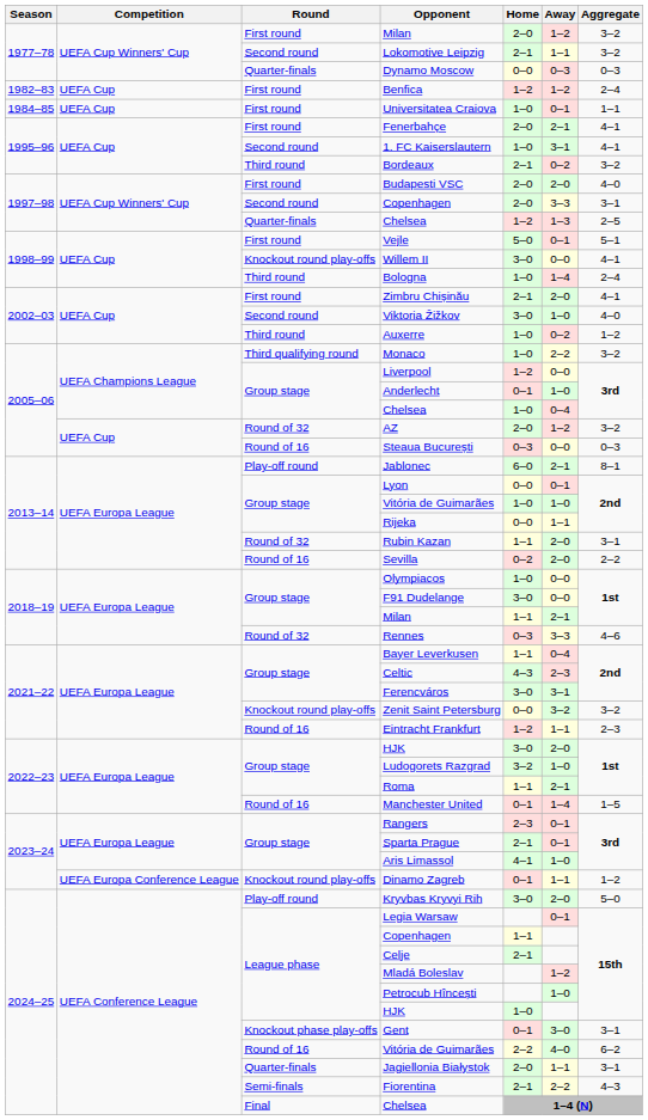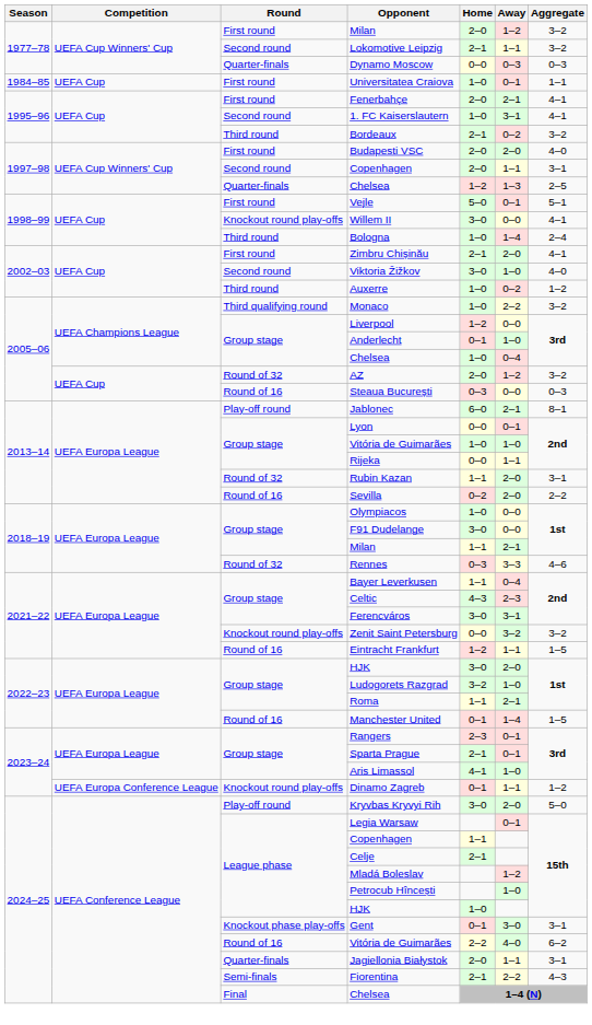 <table class="wikitable" style="text-align:left">
 <tr>
 <th>Season</th>
 <th>Competition</th>
 <th>Round</th>
 <th>Opponent</th>
 <th>Home</th>
 <th>Away</th>
 <th>Aggregate</th>
 </tr>
 <tr>
 <td rowspan="3"><a href='#'>1977–78</a></td>
 <td rowspan="3"><a href='#'>UEFA Cup Winners' Cup</a></td>
 <td><a href='#'>First round</a></td>
 <td> <a href='#'>Milan</a></td>
 <td style="text-align:center; background:#dfd;">2–0</td>
 <td style="text-align:center; background:#fdd;">1–2</td>
 <td style="text-align:center;">3–2</td>
 </tr>
 <tr>
 <td><a href='#'>Second round</a></td>
 <td> <a href='#'>Lokomotive Leipzig</a></td>
 <td style="text-align:center; background:#dfd;">2–1</td>
 <td style="text-align:center; background:#ffd;">1–1</td>
 <td style="text-align:center;">3–2</td>
 </tr>
 <tr>
 <td><a href='#'>Quarter-finals</a></td>
 <td> <a href='#'>Dynamo Moscow</a></td>
 <td style="text-align:center; background:#ffd;">0–0</td>
 <td style="text-align:center; background:#fdd;">0–3</td>
 <td style="text-align:center;">0–3</td>
-</tr>
-<tr>
-<td><a href='#'>1982–83</a></td>
-<td><a href='#'>UEFA Cup</a></td>
-<td><a href='#'>First round</a></td>
-<td> <a href='#'>Benfica</a></td>
-<td style="text-align:center; background:#fdd;">1–2</td>
-<td style="text-align:center; background:#fdd;">1–2</td>
-<td style="text-align:center;">2–4</td>
 </tr>
 <tr>
 <td><a href='#'>1984–85</a></td>
 <td><a href='#'>UEFA Cup</a></td>
 <td><a href='#'>First round</a></td>
 <td> <a href='#'>Universitatea Craiova</a></td>
 <td style="text-align:center; background:#dfd;">1–0</td>
 <td style="text-align:center; background:#fdd;">0–1 </td>
 <td style="text-align:center;">1–1 </td>
 </tr>
 <tr>
 <td rowspan="3"><a href='#'>1995–96</a></td>
 <td rowspan="3"><a href='#'>UEFA Cup</a></td>
 <td><a href='#'>First round</a></td>
 <td> <a href='#'>Fenerbahçe</a></td>
 <td style="text-align:center; background:#dfd;">2–0</td>
 <td style="text-align:center; background:#dfd;">2–1</td>
 <td style="text-align:center;">4–1</td>
 </tr>
 <tr>
 <td><a href='#'>Second round</a></td>
 <td> <a href='#'>1. FC Kaiserslautern</a></td>
 <td style="text-align:center; background:#dfd;">1–0</td>
 <td style="text-align:center; background:#dfd;">3–1</td>
 <td style="text-align:center;">4–1</td>
 </tr>
 <tr>
 <td><a href='#'>Third round</a></td>
 <td> <a href='#'>Bordeaux</a></td>
 <td style="text-align:center; background:#dfd;">2–1</td>
 <td style="text-align:center; background:#fdd;">0–2</td>
 <td style="text-align:center;">3–2</td>
 </tr>
 <tr>
 <td rowspan="3"><a href='#'>1997–98</a></td>
 <td rowspan="3"><a href='#'>UEFA Cup Winners' Cup</a></td>
 <td><a href='#'>First round</a></td>
 <td> <a href='#'>Budapesti VSC</a></td>
 <td style="text-align:center; background:#dfd;">2–0</td>
 <td style="text-align:center; background:#dfd;">2–0</td>
 <td style="text-align:center;">4–0</td>
 </tr>
 <tr>
 <td><a href='#'>Second round</a></td>
 <td> <a href='#'>Copenhagen</a></td>
 <td style="text-align:center; background:#dfd;">2–0</td>
-<td style="text-align:center; background:#ffd;">3–3</td>
+<td style="text-align:center; background:#ffd;">1–1</td>
 <td style="text-align:center;">3–1</td>
 </tr>
 <tr>
 <td><a href='#'>Quarter-finals</a></td>
 <td> <a href='#'>Chelsea</a></td>
 <td style="text-align:center; background:#fdd;">1–2</td>
 <td style="text-align:center; background:#fdd;">1–3</td>
 <td style="text-align:center;">2–5</td>
 </tr>
 <tr>
 <td rowspan="3"><a href='#'>1998–99</a></td>
 <td rowspan="3"><a href='#'>UEFA Cup</a></td>
 <td><a href='#'>First round</a></td>
 <td> <a href='#'>Vejle</a></td>
 <td style="text-align:center; background:#dfd;">5–0</td>
 <td style="text-align:center; background:#fdd;">0–1</td>
 <td style="text-align:center;">5–1</td>
 </tr>
 <tr>
 <td><a href='#'>Knockout round play-offs</a></td>
 <td> <a href='#'>Willem II</a></td>
 <td style="text-align:center; background:#dfd;">3–0</td>
 <td style="text-align:center; background:#ffd;">0–0</td>
 <td style="text-align:center;">4–1</td>
 </tr>
 <tr>
 <td><a href='#'>Third round</a></td>
 <td> <a href='#'>Bologna</a></td>
 <td style="text-align:center; background:#dfd;">1–0</td>
 <td style="text-align:center; background:#fdd;">1–4</td>
 <td style="text-align:center;">2–4</td>
 </tr>
 <tr>
 <td rowspan="3"><a href='#'>2002–03</a></td>
 <td rowspan="3"><a href='#'>UEFA Cup</a></td>
 <td><a href='#'>First round</a></td>
 <td> <a href='#'>Zimbru Chișinău</a></td>
 <td style="text-align:center; background:#dfd;">2–1</td>
 <td style="text-align:center; background:#dfd;">2–0</td>
 <td style="text-align:center;">4–1</td>
 </tr>
 <tr>
 <td><a href='#'>Second round</a></td>
 <td> <a href='#'>Viktoria Žižkov</a></td>
 <td style="text-align:center; background:#dfd;">3–0</td>
 <td style="text-align:center; background:#dfd;">1–0</td>
 <td style="text-align:center;">4–0</td>
 </tr>
 <tr>
 <td><a href='#'>Third round</a></td>
 <td> <a href='#'>Auxerre</a></td>
 <td style="text-align:center; background:#dfd;">1–0</td>
 <td style="text-align:center; background:#fdd;">0–2</td>
 <td style="text-align:center;">1–2</td>
 </tr>
 <tr>
 <td rowspan="6"><a href='#'>2005–06</a></td>
 <td rowspan="4"><a href='#'>UEFA Champions League</a></td>
 <td><a href='#'>Third qualifying round</a></td>
 <td> <a href='#'>Monaco</a></td>
 <td style="text-align:center; background:#dfd;">1–0</td>
 <td style="text-align:center; background:#ffd;">2–2</td>
 <td style="text-align:center;">3–2</td>
 </tr>
 <tr>
 <td rowspan=3><a href='#'>Group stage</a></td>
 <td> <a href='#'>Liverpool</a></td>
 <td style="text-align:center; background:#fdd;">1–2</td>
 <td style="text-align:center; background:#ffd;">0–0</td>
 <td style="text-align:center;" rowspan=3><strong>3rd</strong></td>
 </tr>
 <tr>
 <td> <a href='#'>Anderlecht</a></td>
 <td style="text-align:center; background:#fdd;">0–1</td>
 <td style="text-align:center; background:#dfd;">1–0</td>
 </tr>
 <tr>
 <td> <a href='#'>Chelsea</a></td>
 <td style="text-align:center; background:#dfd;">1–0</td>
 <td style="text-align:center; background:#fdd;">0–4</td>
 </tr>
 <tr>
 <td rowspan="2"><a href='#'>UEFA Cup</a></td>
 <td><a href='#'>Round of 32</a></td>
 <td> <a href='#'>AZ</a></td>
 <td style="text-align:center; background:#dfd;">2–0</td>
 <td style="text-align:center; background:#fdd;">1–2 </td>
 <td style="text-align:center;">3–2</td>
 </tr>
 <tr>
 <td><a href='#'>Round of 16</a></td>
 <td> <a href='#'>Steaua București</a></td>
 <td style="text-align:center; background:#fdd;">0–3</td>
 <td style="text-align:center; background:#ffd;">0–0</td>
 <td style="text-align:center;">0–3</td>
 </tr>
 <tr>
 <td rowspan="6"><a href='#'>2013–14</a></td>
 <td rowspan="6"><a href='#'>UEFA Europa League</a></td>
 <td><a href='#'>Play-off round</a></td>
 <td> <a href='#'>Jablonec</a></td>
 <td style="text-align:center; background:#dfd;">6–0</td>
 <td style="text-align:center; background:#dfd;">2–1</td>
 <td style="text-align:center;">8–1</td>
 </tr>
 <tr>
 <td rowspan=3><a href='#'>Group stage</a></td>
 <td> <a href='#'>Lyon</a></td>
 <td style="text-align:center; background:#ffd;">0–0</td>
 <td style="text-align:center; background:#fdd;">0–1</td>
 <td style="text-align:center;" rowspan=3><strong>2nd</strong></td>
 </tr>
 <tr>
 <td> <a href='#'>Vitória de Guimarães</a></td>
 <td style="text-align:center; background:#dfd;">1–0</td>
 <td style="text-align:center; background:#dfd;">1–0</td>
 </tr>
 <tr>
 <td> <a href='#'>Rijeka</a></td>
 <td style="text-align:center; background:#ffd;">0–0</td>
 <td style="text-align:center; background:#ffd;">1–1</td>
 </tr>
 <tr>
 <td><a href='#'>Round of 32</a></td>
 <td> <a href='#'>Rubin Kazan</a></td>
 <td style="text-align:center; background:#ffd;">1–1</td>
 <td style="text-align:center; background:#dfd;">2–0</td>
 <td style="text-align:center;">3–1</td>
 </tr>
 <tr>
 <td><a href='#'>Round of 16</a></td>
 <td> <a href='#'>Sevilla</a></td>
 <td style="text-align:center; background:#fdd;">0–2</td>
 <td style="text-align:center; background:#dfd;">2–0 </td>
 <td style="text-align:center;">2–2 </td>
 </tr>
 <tr>
 <td rowspan="4"><a href='#'>2018–19</a></td>
 <td rowspan="4"><a href='#'>UEFA Europa League</a></td>
 <td rowspan="3"><a href='#'>Group stage</a></td>
 <td> <a href='#'>Olympiacos</a></td>
 <td style="text-align:center; background:#dfd;">1–0</td>
 <td style="text-align:center; background:#ffd;">0–0</td>
 <td style="text-align:center;" rowspan="3"><strong>1st</strong></td>
 </tr>
 <tr>
 <td> <a href='#'>F91 Dudelange</a></td>
 <td style="text-align:center; background:#dfd;">3–0</td>
 <td style="text-align:center; background:#ffd;">0–0</td>
 </tr>
 <tr>
 <td> <a href='#'>Milan</a></td>
 <td style="text-align:center; background:#ffd;">1–1</td>
 <td style="text-align:center; background:#dfd;">2–1</td>
 </tr>
 <tr>
 <td><a href='#'>Round of 32</a></td>
 <td> <a href='#'>Rennes</a></td>
 <td style="text-align:center; background:#fdd;">0–3</td>
 <td style="text-align:center; background:#ffd;">3–3</td>
 <td style="text-align:center;">4–6</td>
 </tr>
 <tr>
 <td rowspan="5"><a href='#'>2021–22</a></td>
 <td rowspan="5"><a href='#'>UEFA Europa League</a></td>
 <td rowspan="3"><a href='#'>Group stage</a></td>
 <td> <a href='#'>Bayer Leverkusen</a></td>
 <td style="text-align:center; background:#ffd;">1–1</td>
 <td style="text-align:center; background:#fdd;">0–4</td>
 <td style="text-align:center;" rowspan="3"><strong>2nd</strong></td>
 </tr>
 <tr>
 <td> <a href='#'>Celtic</a></td>
 <td style="text-align:center; background:#dfd;">4–3</td>
 <td style="text-align:center; background:#fdd;">2–3</td>
 </tr>
 <tr>
 <td> <a href='#'>Ferencváros</a></td>
 <td style="text-align:center; background:#dfd;">3–0</td>
 <td style="text-align:center; background:#dfd;">3–1</td>
 </tr>
 <tr>
 <td><a href='#'>Knockout round play-offs</a></td>
 <td> <a href='#'>Zenit Saint Petersburg</a></td>
 <td style="text-align:center; background:#ffd;">0–0</td>
 <td style="text-align:center; background:#dfd;">3–2</td>
 <td style="text-align:center;">3–2</td>
 </tr>
 <tr>
 <td><a href='#'>Round of 16</a></td>
 <td> <a href='#'>Eintracht Frankfurt</a></td>
 <td style="text-align:center; background:#fdd;">1–2</td>
 <td style="text-align:center; background:#ffd;">1–1 </td>
-<td style="text-align:center;">2–3</td>
+<td style="text-align:center;">1–5</td>
 </tr>
 <tr>
 <td rowspan="4"><a href='#'>2022–23</a></td>
 <td rowspan="4"><a href='#'>UEFA Europa League</a></td>
 <td rowspan="3"><a href='#'>Group stage</a></td>
 <td> <a href='#'>HJK</a></td>
 <td style="text-align:center; background:#dfd;">3–0</td>
 <td style="text-align:center; background:#dfd;">2–0</td>
 <td style="text-align:center;" rowspan="3"><strong>1st</strong></td>
 </tr>
 <tr>
 <td> <a href='#'>Ludogorets Razgrad</a></td>
 <td style="text-align:center; background:#dfd;">3–2</td>
 <td style="text-align:center; background:#dfd;">1–0</td>
 </tr>
 <tr>
 <td> <a href='#'>Roma</a></td>
 <td style="text-align:center; background:#ffd;">1–1</td>
 <td style="text-align:center; background:#dfd;">2–1</td>
 </tr>
 <tr>
 <td><a href='#'>Round of 16</a></td>
 <td> <a href='#'>Manchester United</a></td>
 <td style="text-align:center; background:#fdd;">0–1</td>
 <td style="text-align:center; background:#fdd;">1–4</td>
 <td style="text-align:center;">1–5</td>
 </tr>
 <tr>
 <td rowspan="4"><a href='#'>2023–24</a></td>
 <td rowspan="3"><a href='#'>UEFA Europa League</a></td>
 <td rowspan="3"><a href='#'>Group stage</a></td>
 <td> <a href='#'>Rangers</a></td>
 <td style="text-align:center; background:#fdd;">2–3</td>
 <td style="text-align:center; background:#fdd;">0–1</td>
 <td style="text-align:center;" rowspan="3"><strong>3rd</strong></td>
 </tr>
 <tr>
 <td> <a href='#'>Sparta Prague</a></td>
 <td style="text-align:center; background:#dfd;">2–1</td>
 <td style="text-align:center; background:#fdd;">0–1</td>
 </tr>
 <tr>
 <td> <a href='#'>Aris Limassol</a></td>
 <td style="text-align:center; background:#dfd;">4–1</td>
 <td style="text-align:center; background:#dfd;">1–0</td>
 </tr>
 <tr>
 <td><a href='#'>UEFA Europa Conference League</a></td>
 <td><a href='#'>Knockout round play-offs</a></td>
 <td> <a href='#'>Dinamo Zagreb</a></td>
 <td style="text-align:center; background:#fdd;">0–1</td>
 <td style="text-align:center; background:#ffd;">1–1</td>
 <td style="text-align:center;">1–2</td>
 </tr>
 <tr>
 <td rowspan="12"><a href='#'>2024–25</a></td>
 <td rowspan="12"><a href='#'>UEFA Conference League</a></td>
 <td><a href='#'>Play-off round</a></td>
 <td> <a href='#'>Kryvbas Kryvyi Rih</a></td>
 <td style="text-align:center; background:#dfd;">3–0</td>
 <td style="text-align:center; background:#dfd;">2–0</td>
 <td style="text-align:center;">5–0</td>
 </tr>
 <tr>
 <td rowspan="6"><a href='#'>League phase</a></td>
 <td> <a href='#'>Legia Warsaw</a></td>
 <td></td>
 <td style="text-align:center; background:#fdd;">0–1</td>
 <td rowspan="6" style="text-align:center;"><strong>15th</strong></td>
 </tr>
 <tr>
 <td> <a href='#'>Copenhagen</a></td>
 <td style="text-align:center; background:#ffd;">1–1</td>
 <td></td>
 </tr>
 <tr>
 <td> <a href='#'>Celje</a></td>
 <td style="text-align:center; background:#dfd;">2–1</td>
 <td></td>
 </tr>
 <tr>
 <td> <a href='#'>Mladá Boleslav</a></td>
 <td></td>
 <td style="text-align:center; background:#fdd;">1–2</td>
 </tr>
 <tr>
 <td> <a href='#'>Petrocub Hîncești</a></td>
 <td></td>
 <td style="text-align:center; background:#dfd;">1–0</td>
 </tr>
 <tr>
 <td> <a href='#'>HJK</a></td>
 <td style="text-align:center; background:#dfd;">1–0</td>
 <td></td>
 </tr>
 <tr>
 <td><a href='#'>Knockout phase play-offs</a></td>
 <td align="left"> <a href='#'>Gent</a></td>
 <td style="text-align:center; background:#fdd;">0–1</td>
 <td style="text-align:center; background:#dfd;">3–0</td>
 <td style="text-align:center;">3–1</td>
 </tr>
 <tr>
 <td><a href='#'>Round of 16</a></td>
 <td align="left"> <a href='#'>Vitória de Guimarães</a></td>
 <td style="text-align:center; background:#ffd;">2–2</td>
 <td style="text-align:center; background:#dfd;">4–0</td>
 <td style="text-align:center;">6–2</td>
 </tr>
 <tr>
 <td><a href='#'>Quarter-finals</a></td>
 <td align="left"> <a href='#'>Jagiellonia Białystok</a></td>
 <td style="text-align:center; background:#dfd;">2–0</td>
 <td style="text-align:center; background:#ffd;">1–1</td>
 <td style="text-align:center;">3–1</td>
 </tr>
 <tr>
 <td><a href='#'>Semi-finals</a></td>
 <td align="left"> <a href='#'>Fiorentina</a></td>
 <td style="text-align:center; background:#dfd;">2–1</td>
 <td style="text-align:center; background:#ffd;">2–2 </td>
 <td style="text-align:center;">4–3</td>
 </tr>
 <tr>
 <td><a href='#'>Final</a></td>
 <td align="left"> <a href='#'>Chelsea</a></td>
 <td colspan="3" style="text-align:center; background:silver"><strong>1–4 (<a href='#'>N</a>)</strong></td>
 </tr>
 </table>
